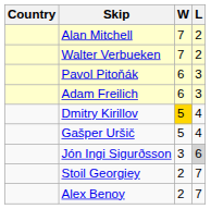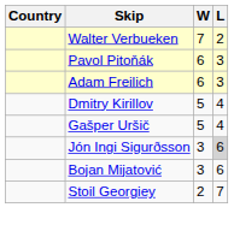 <table class=wikitable>
 <tr>
 <th>Country</th>
 <th>Skip</th>
 <th>W</th>
 <th>L</th>
-</tr>
-<tr bgcolor=#ffffcc>
-<td></td>
-<td><a href='#'>Alan Mitchell</a></td>
-<td>7</td>
-<td>2</td>
 </tr>
 <tr bgcolor=#ffffcc>
 <td></td>
 <td><a href='#'>Walter Verbueken</a></td>
 <td>7</td>
 <td>2</td>
 </tr>
 <tr bgcolor=#ffffcc>
 <td></td>
 <td><a href='#'>Pavol Pitoňák</a></td>
 <td>6</td>
 <td>3</td>
 </tr>
 <tr bgcolor=#ffffcc>
 <td></td>
 <td><a href='#'>Adam Freilich</a></td>
 <td>6</td>
 <td>3</td>
 </tr>
 <tr>
 <td></td>
 <td><a href='#'>Dmitry Kirillov</a></td>
-<td style="background: gold;">5</td>
+<td>5</td>
 <td>4</td>
 </tr>
 <tr>
 <td></td>
 <td><a href='#'>Gašper Uršič</a></td>
 <td>5</td>
 <td>4</td>
 </tr>
 <tr>
 <td></td>
 <td><a href='#'>Jón Ingi Sigurðsson</a></td>
 <td>3</td>
 <td style="background: lightgrey;">6</td>
 </tr>
 <tr>
 <td></td>
+<td><a href='#'>Bojan Mijatović</a></td>
+<td>3</td>
+<td>6</td>
+</tr>
+<tr>
+<td></td>
 <td><a href='#'>Stoil Georgiey</a></td>
 <td>2</td>
 <td>7</td>
 </tr>
-<tr>
-<td></td>
-<td><a href='#'>Alex Benoy</a></td>
-<td>2</td>
-<td>7</td>
-</tr>
 </table>
